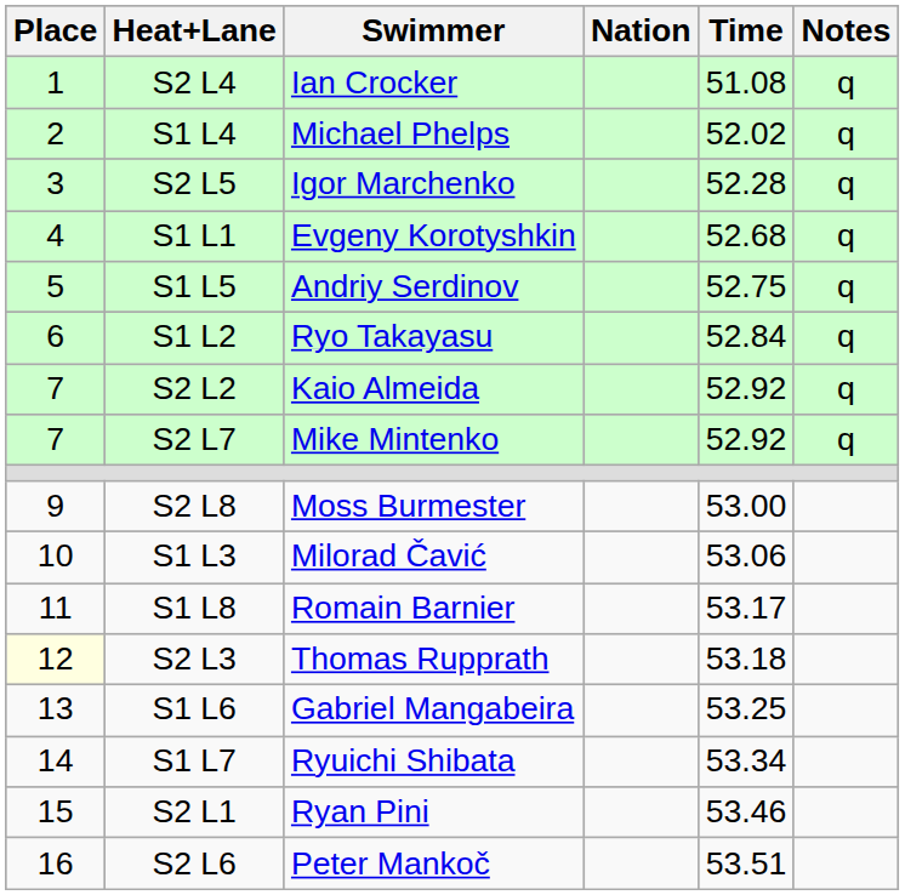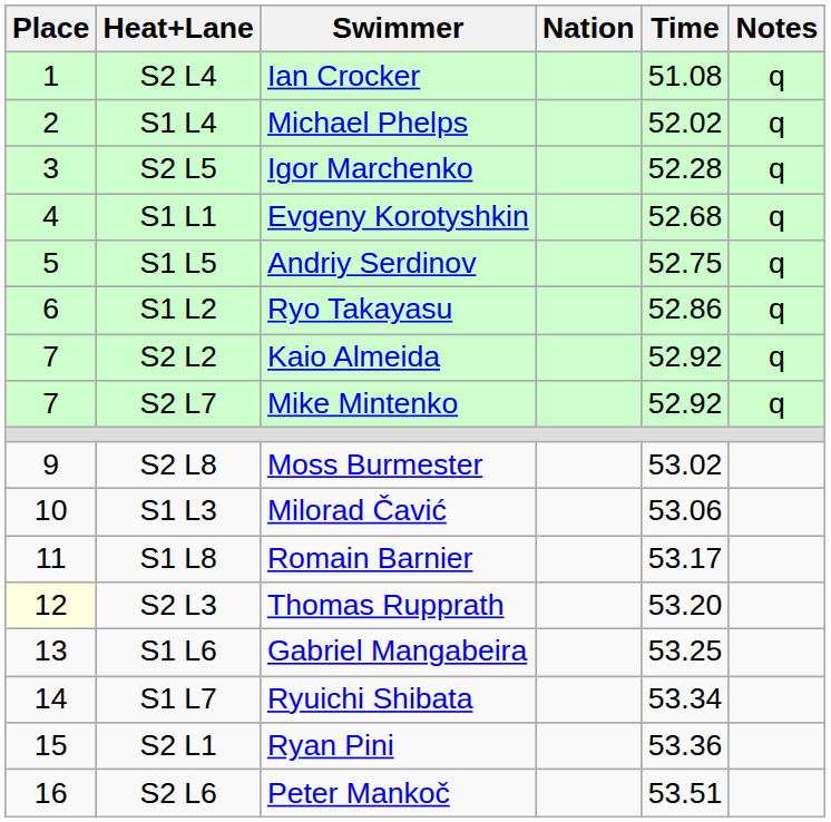 <table class="wikitable sortable" style="text-align:center">
 <tr>
 <th>Place</th>
 <th>Heat+Lane</th>
 <th>Swimmer</th>
 <th>Nation</th>
 <th>Time</th>
 <th>Notes</th>
 </tr>
 <tr bgcolor=ccffcc>
 <td>1</td>
 <td>S2 L4</td>
 <td align=left><a href='#'>Ian Crocker</a></td>
 <td align=left></td>
 <td>51.08</td>
 <td>q</td>
 </tr>
 <tr bgcolor=ccffcc>
 <td>2</td>
 <td>S1 L4</td>
 <td align=left><a href='#'>Michael Phelps</a></td>
 <td align=left></td>
 <td>52.02</td>
 <td>q</td>
 </tr>
 <tr bgcolor=ccffcc>
 <td>3</td>
 <td>S2 L5</td>
 <td align=left><a href='#'>Igor Marchenko</a></td>
 <td align=left></td>
 <td>52.28</td>
 <td>q</td>
 </tr>
 <tr bgcolor=ccffcc>
 <td>4</td>
 <td>S1 L1</td>
 <td align=left><a href='#'>Evgeny Korotyshkin</a></td>
 <td align=left></td>
 <td>52.68</td>
 <td>q</td>
 </tr>
 <tr bgcolor=ccffcc>
 <td>5</td>
 <td>S1 L5</td>
 <td align=left><a href='#'>Andriy Serdinov</a></td>
 <td align=left></td>
 <td>52.75</td>
 <td>q</td>
 </tr>
 <tr bgcolor=ccffcc>
 <td>6</td>
 <td>S1 L2</td>
 <td align=left><a href='#'>Ryo Takayasu</a></td>
 <td align=left></td>
-<td>52.84</td>
+<td>52.86</td>
 <td>q</td>
 </tr>
 <tr bgcolor=ccffcc>
 <td>7</td>
 <td>S2 L2</td>
 <td align=left><a href='#'>Kaio Almeida</a></td>
 <td align=left></td>
 <td>52.92</td>
 <td>q</td>
 </tr>
 <tr bgcolor=ccffcc>
 <td>7</td>
 <td>S2 L7</td>
 <td align=left><a href='#'>Mike Mintenko</a></td>
 <td align=left></td>
 <td>52.92</td>
 <td>q</td>
 </tr>
 <tr bgcolor=#DDDDDD>
 <td colspan=7></td>
 </tr>
 <tr>
 <td>9</td>
 <td>S2 L8</td>
 <td align=left><a href='#'>Moss Burmester</a></td>
 <td align=left></td>
-<td>53.00</td>
+<td>53.02</td>
 <td></td>
 </tr>
 <tr>
 <td>10</td>
 <td>S1 L3</td>
 <td align=left><a href='#'>Milorad Čavić</a></td>
 <td align=left></td>
 <td>53.06</td>
 <td></td>
 </tr>
 <tr>
 <td>11</td>
 <td>S1 L8</td>
 <td align=left><a href='#'>Romain Barnier</a></td>
 <td align=left></td>
 <td>53.17</td>
 <td></td>
 </tr>
 <tr>
 <td style="background: lightyellow;">12</td>
 <td>S2 L3</td>
 <td align=left><a href='#'>Thomas Rupprath</a></td>
 <td align=left></td>
-<td>53.18</td>
+<td>53.20</td>
 <td></td>
 </tr>
 <tr>
 <td>13</td>
 <td>S1 L6</td>
 <td align=left><a href='#'>Gabriel Mangabeira</a></td>
 <td align=left></td>
 <td>53.25</td>
 <td></td>
 </tr>
 <tr>
 <td>14</td>
 <td>S1 L7</td>
 <td align=left><a href='#'>Ryuichi Shibata</a></td>
 <td align=left></td>
 <td>53.34</td>
 <td></td>
 </tr>
 <tr>
 <td>15</td>
 <td>S2 L1</td>
 <td align=left><a href='#'>Ryan Pini</a></td>
 <td align=left></td>
-<td>53.46</td>
+<td>53.36</td>
 <td></td>
 </tr>
 <tr>
 <td>16</td>
 <td>S2 L6</td>
 <td align=left><a href='#'>Peter Mankoč</a></td>
 <td align=left></td>
 <td>53.51</td>
 <td></td>
 </tr>
 <tr>
 </tr>
 </table>
